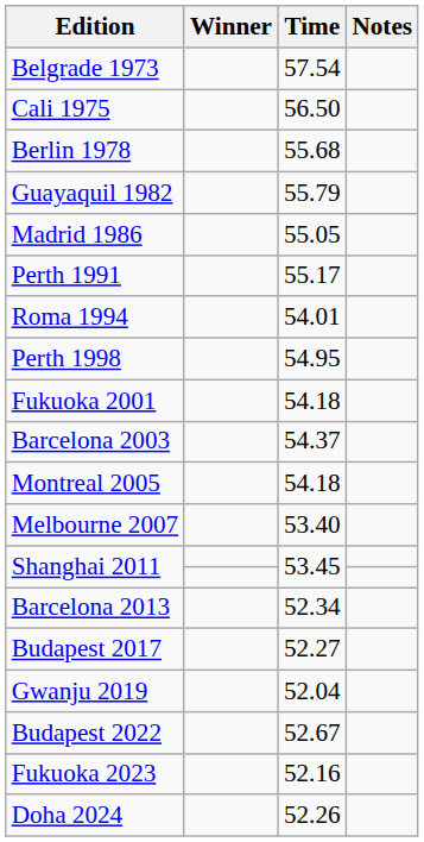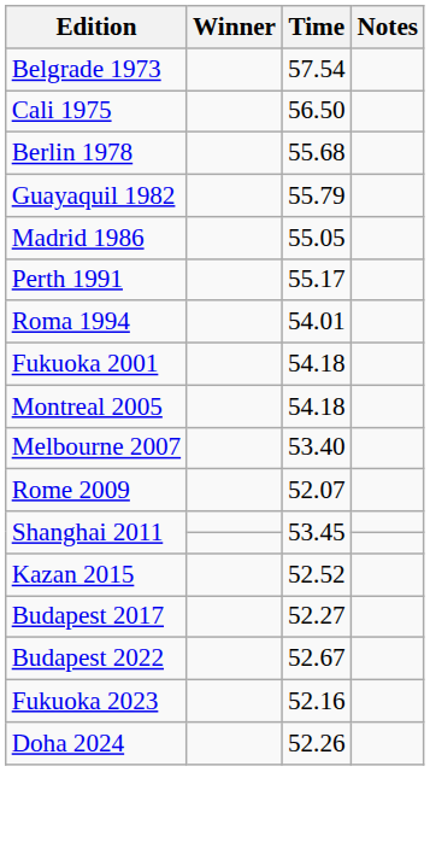 <table class="wikitable" style="font-size:90%;">
 <tr>
 <th>Edition</th>
 <th>Winner</th>
 <th>Time</th>
 <th>Notes</th>
 </tr>
 <tr>
 <td> <a href='#'>Belgrade 1973</a></td>
 <td></td>
 <td align="center">57.54</td>
 <td align="center"></td>
 </tr>
 <tr>
 <td> <a href='#'>Cali 1975</a></td>
 <td></td>
 <td align="center">56.50</td>
 <td align="center"></td>
 </tr>
 <tr>
 <td> <a href='#'>Berlin 1978</a></td>
 <td></td>
 <td align="center">55.68</td>
 <td align="center"></td>
 </tr>
 <tr>
 <td> <a href='#'>Guayaquil 1982</a></td>
 <td></td>
 <td align="center">55.79</td>
 <td align="center"></td>
 </tr>
 <tr>
 <td> <a href='#'>Madrid 1986</a></td>
 <td></td>
 <td align="center">55.05</td>
 <td align="center"></td>
 </tr>
 <tr>
 <td> <a href='#'>Perth 1991</a></td>
 <td></td>
 <td align="center">55.17</td>
 <td></td>
 </tr>
 <tr>
 <td> <a href='#'>Roma 1994</a></td>
 <td></td>
 <td align="center">54.01</td>
 <td align="center"></td>
 </tr>
 <tr>
-<td> <a href='#'>Perth 1998</a></td>
-<td></td>
-<td align="center">54.95</td>
-<td align="center"></td>
-</tr>
-<tr>
 <td> <a href='#'>Fukuoka 2001</a></td>
 <td></td>
 <td align="center">54.18</td>
 <td align="center"></td>
-</tr>
-<tr>
-<td> <a href='#'>Barcelona 2003</a></td>
-<td></td>
-<td align="center">54.37</td>
-<td></td>
 </tr>
 <tr>
 <td> <a href='#'>Montreal 2005</a></td>
 <td></td>
 <td align="center">54.18</td>
 <td align="center"></td>
 </tr>
 <tr>
 <td> <a href='#'>Melbourne 2007</a></td>
 <td></td>
 <td align="center">53.40</td>
 <td align="center"></td>
 </tr>
 <tr>
+<td> <a href='#'>Rome 2009</a></td>
+<td></td>
+<td align="center">52.07</td>
+<td align="center"></td>
+</tr>
+<tr>
 <td rowspan="2"> <a href='#'>Shanghai 2011</a></td>
 <td></td>
 <td rowspan="2" align="center">53.45</td>
 <td></td>
 </tr>
 <tr>
 <td></td>
 <td></td>
 </tr>
 <tr>
-<td> <a href='#'>Barcelona 2013</a></td>
+<td> <a href='#'>Kazan 2015</a></td>
 <td></td>
-<td align="center">52.34</td>
+<td align="center">52.52</td>
 <td></td>
 </tr>
 <tr>
 <td> <a href='#'>Budapest 2017</a></td>
 <td></td>
 <td align="center">52.27</td>
 <td></td>
-</tr>
-<tr>
-<td> <a href='#'>Gwanju 2019</a></td>
-<td></td>
-<td align="center">52.04</td>
-<td align="center"></td>
 </tr>
 <tr>
 <td> <a href='#'>Budapest 2022</a></td>
 <td></td>
 <td align="center">52.67</td>
 <td align="center"></td>
 </tr>
 <tr>
 <td> <a href='#'>Fukuoka 2023</a></td>
 <td></td>
 <td align="center">52.16</td>
 <td align="center"></td>
 </tr>
 <tr>
 <td> <a href='#'>Doha 2024</a></td>
 <td></td>
 <td align="center">52.26</td>
 <td align="center"></td>
 </tr>
 </table>
